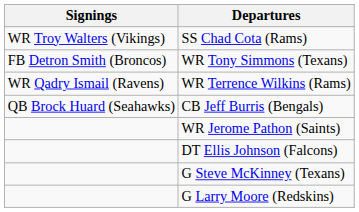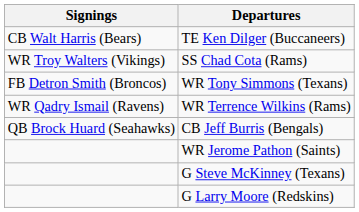 <table class="wikitable">
 <tr>
 <th>Signings</th>
 <th>Departures</th>
+</tr>
+<tr>
+<td>CB <a href='#'>Walt Harris</a> (Bears)</td>
+<td>TE <a href='#'>Ken Dilger</a> (Buccaneers)</td>
 </tr>
 <tr>
 <td>WR <a href='#'>Troy Walters</a> (Vikings)</td>
 <td>SS <a href='#'>Chad Cota</a> (Rams)</td>
 </tr>
 <tr>
 <td>FB <a href='#'>Detron Smith</a> (Broncos)</td>
 <td>WR <a href='#'>Tony Simmons</a> (Texans)</td>
 </tr>
 <tr>
 <td>WR <a href='#'>Qadry Ismail</a> (Ravens)</td>
 <td>WR <a href='#'>Terrence Wilkins</a> (Rams)</td>
 </tr>
 <tr>
 <td>QB <a href='#'>Brock Huard</a> (Seahawks)</td>
 <td>CB <a href='#'>Jeff Burris</a> (Bengals)</td>
 </tr>
 <tr>
 <td></td>
 <td>WR <a href='#'>Jerome Pathon</a> (Saints)</td>
 </tr>
 <tr>
 <td></td>
-<td>DT <a href='#'>Ellis Johnson</a> (Falcons)</td>
-</tr>
-<tr>
-<td></td>
 <td>G <a href='#'>Steve McKinney</a> (Texans)</td>
 </tr>
 <tr>
 <td></td>
 <td>G <a href='#'>Larry Moore</a> (Redskins)</td>
 </tr>
 </table>
